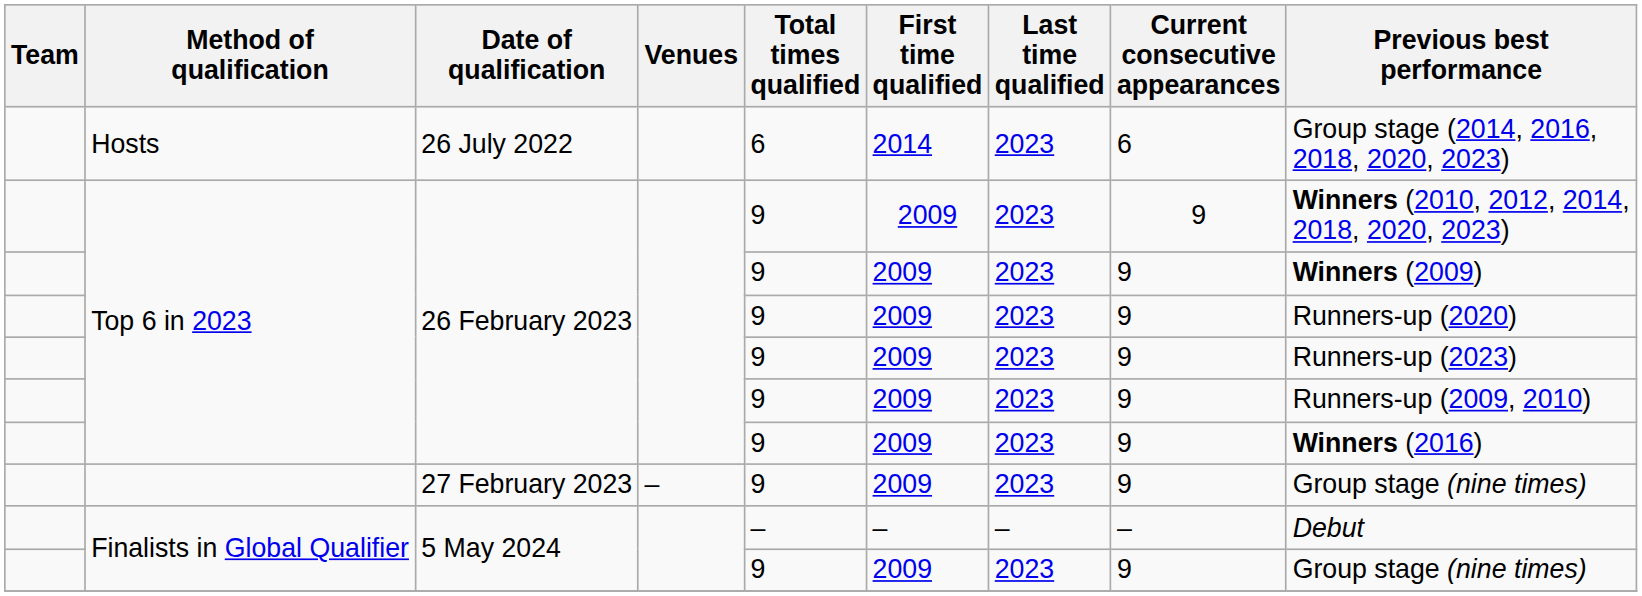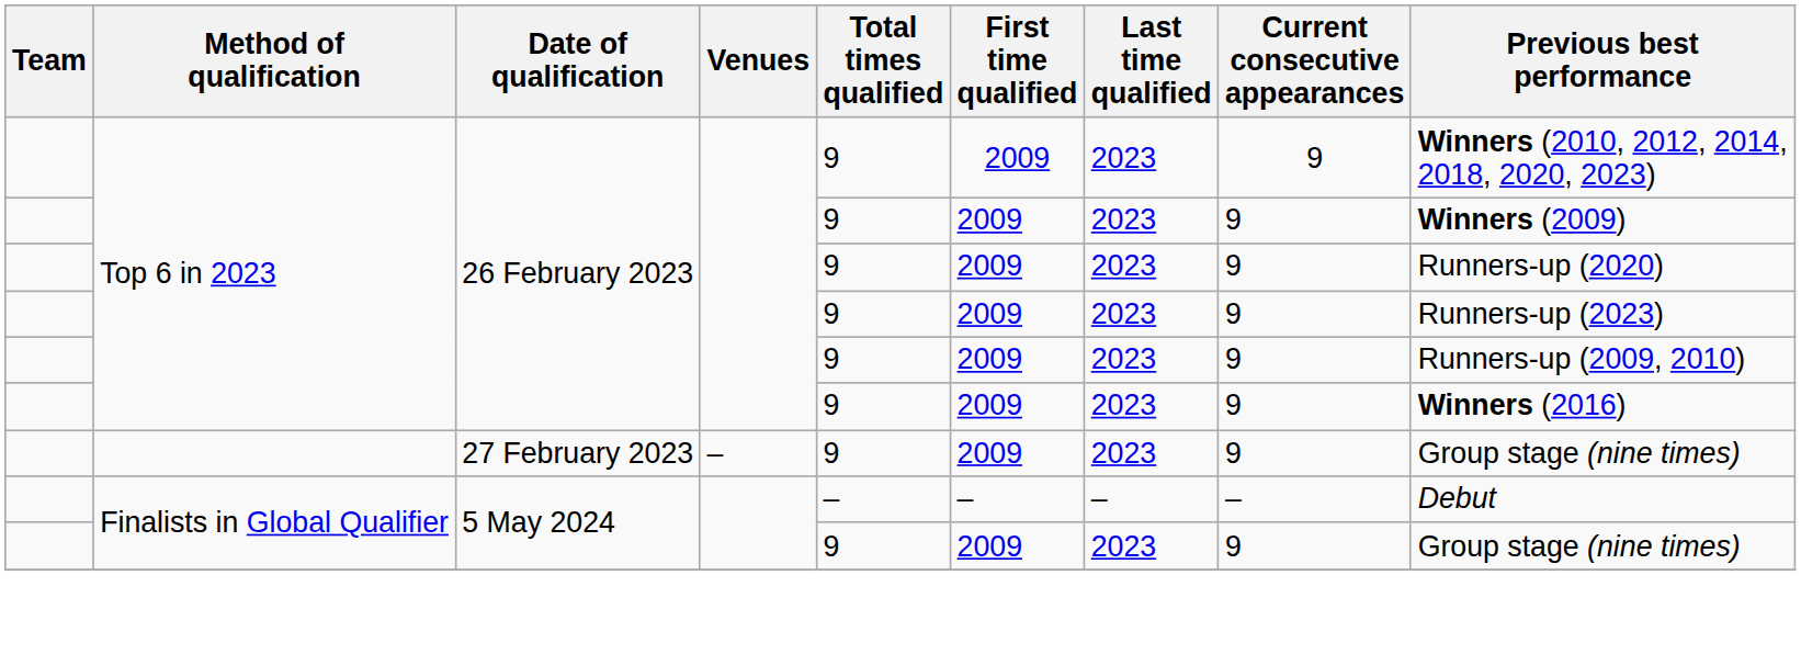 <table class="wikitable sortable" style="text-align:left">
 <tr>
 <th>Team</th>
 <th>Method of<br>qualification</th>
 <th>Date of<br>qualification</th>
 <th>Venues</th>
 <th>Total<br>times<br>qualified</th>
 <th>First<br>time<br>qualified</th>
 <th>Last<br>time<br>qualified</th>
 <th>Current<br>consecutive<br>appearances</th>
 <th>Previous best<br>performance</th>
-</tr>
-<tr>
-<td nowrap></td>
-<td>Hosts</td>
-<td>26 July 2022</td>
-<td></td>
-<td>6</td>
-<td><a href='#'>2014</a></td>
-<td><a href='#'>2023</a></td>
-<td>6</td>
-<td>Group stage (<a href='#'>2014</a>, <a href='#'>2016</a>,<br> <a href='#'>2018</a>, <a href='#'>2020</a>, <a href='#'>2023</a>)</td>
 </tr>
 <tr>
 <td nowrap></td>
 <td rowspan=6>Top 6 in <a href='#'>2023</a></td>
 <td rowspan=6>26 February 2023</td>
 <td rowspan=6></td>
 <td>9</td>
 <td align="center"><a href='#'>2009</a></td>
 <td><a href='#'>2023</a></td>
 <td align="center">9</td>
 <td nowrap><strong>Winners</strong> (<a href='#'>2010</a>, <a href='#'>2012</a>, <a href='#'>2014</a>,<br> <a href='#'>2018</a>, <a href='#'>2020</a>, <a href='#'>2023</a>)</td>
 </tr>
 <tr>
 <td nowrap></td>
 <td>9</td>
 <td><a href='#'>2009</a></td>
 <td><a href='#'>2023</a></td>
 <td>9</td>
 <td><strong>Winners</strong> (<a href='#'>2009</a>)</td>
 </tr>
 <tr>
 <td nowrap></td>
 <td>9</td>
 <td><a href='#'>2009</a></td>
 <td><a href='#'>2023</a></td>
 <td>9</td>
 <td>Runners-up (<a href='#'>2020</a>)</td>
 </tr>
 <tr>
 <td nowrap></td>
 <td>9</td>
 <td><a href='#'>2009</a></td>
 <td><a href='#'>2023</a></td>
 <td>9</td>
 <td>Runners-up (<a href='#'>2023</a>)</td>
 </tr>
 <tr>
 <td nowrap></td>
 <td>9</td>
 <td><a href='#'>2009</a></td>
 <td><a href='#'>2023</a></td>
 <td>9</td>
 <td>Runners-up (<a href='#'>2009</a>, <a href='#'>2010</a>)</td>
 </tr>
 <tr>
 <td nowrap></td>
 <td>9</td>
 <td><a href='#'>2009</a></td>
 <td><a href='#'>2023</a></td>
 <td>9</td>
 <td><strong>Winners</strong> (<a href='#'>2016</a>)</td>
 </tr>
 <tr>
 <td nowrap></td>
 <td></td>
 <td>27 February 2023</td>
 <td>–</td>
 <td>9</td>
 <td><a href='#'>2009</a></td>
 <td><a href='#'>2023</a></td>
 <td>9</td>
 <td>Group stage <em>(nine times)</em></td>
 </tr>
 <tr>
 <td nowrap></td>
 <td rowspan=2>Finalists in <a href='#'>Global Qualifier</a></td>
 <td rowspan=2>5 May 2024</td>
 <td rowspan=2></td>
 <td>–</td>
 <td>–</td>
 <td>–</td>
 <td>–</td>
 <td><em>Debut</em></td>
 </tr>
 <tr>
 <td nowrap></td>
 <td>9</td>
 <td><a href='#'>2009</a></td>
 <td><a href='#'>2023</a></td>
 <td>9</td>
 <td>Group stage <em>(nine times)</em></td>
 </tr>
 <tr>
 </tr>
 </table>
